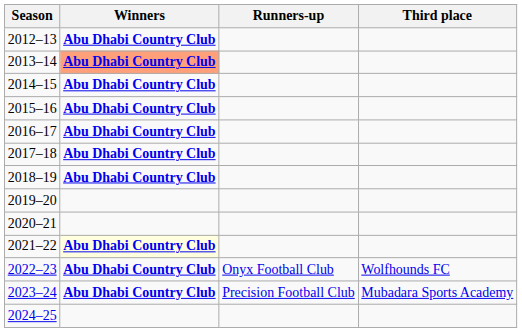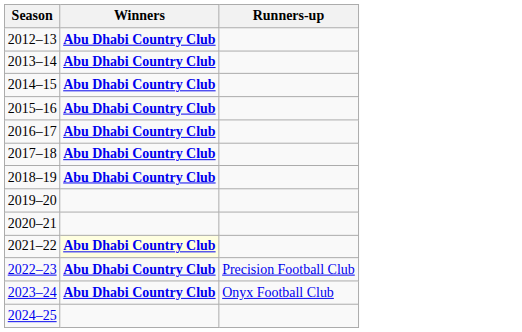 <table class="wikitable sortable" style="font-size:90%;">
 <tr>
 <th>Season</th>
 <th>Winners</th>
 <th>Runners-up</th>
-<th>Third place</th>
 </tr>
 <tr>
 <td>2012–13</td>
 <td><strong><a href='#'>Abu Dhabi Country Club</a></strong></td>
 <td></td>
-<td></td>
 </tr>
 <tr>
 <td>2013–14</td>
-<td style="background: lightsalmon;"><strong><a href='#'>Abu Dhabi Country Club</a></strong></td>
-<td></td>
+<td><strong><a href='#'>Abu Dhabi Country Club</a></strong></td>
 <td></td>
 </tr>
 <tr>
 <td>2014–15</td>
 <td><strong><a href='#'>Abu Dhabi Country Club</a></strong></td>
 <td></td>
-<td></td>
 </tr>
 <tr>
 <td>2015–16</td>
 <td><strong><a href='#'>Abu Dhabi Country Club</a></strong></td>
-<td></td>
 <td></td>
 </tr>
 <tr>
 <td>2016–17</td>
 <td><strong><a href='#'>Abu Dhabi Country Club</a></strong></td>
 <td></td>
-<td></td>
 </tr>
 <tr>
 <td>2017–18</td>
 <td><strong><a href='#'>Abu Dhabi Country Club</a></strong></td>
-<td></td>
 <td></td>
 </tr>
 <tr>
 <td>2018–19</td>
 <td><strong><a href='#'>Abu Dhabi Country Club</a></strong></td>
 <td></td>
-<td></td>
 </tr>
 <tr>
 <td>2019–20</td>
-<td></td>
 <td></td>
 <td></td>
 </tr>
 <tr>
 <td>2020–21</td>
 <td></td>
 <td></td>
-<td></td>
 </tr>
 <tr>
 <td>2021–22</td>
 <td style="background: lightyellow;"><strong><a href='#'>Abu Dhabi Country Club</a></strong></td>
 <td></td>
-<td></td>
 </tr>
 <tr>
 <td><a href='#'>2022–23</a></td>
 <td><strong><a href='#'>Abu Dhabi Country Club</a></strong></td>
-<td><a href='#'>Onyx Football Club</a></td>
-<td><a href='#'>Wolfhounds FC</a></td>
+<td><a href='#'>Precision Football Club</a></td>
 </tr>
 <tr>
 <td><a href='#'>2023–24</a></td>
 <td><strong><a href='#'>Abu Dhabi Country Club</a></strong></td>
-<td><a href='#'>Precision Football Club</a></td>
-<td><a href='#'>Mubadara Sports Academy</a></td>
+<td><a href='#'>Onyx Football Club</a></td>
 </tr>
 <tr>
 <td><a href='#'>2024–25</a></td>
 <td></td>
 <td></td>
-<td></td>
 </tr>
 </table>
